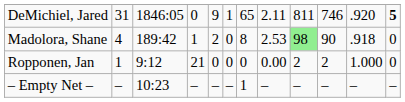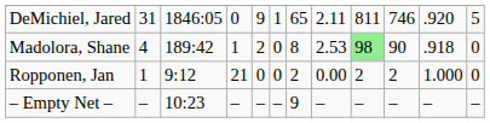 <table class="wikitable sortable">
 <tr align="center"  bgcolor="#dddddd">
 </tr>
 <tr align=center>
 </tr>
 <tr>
 <td align=left>DeMichiel, Jared</td>
 <td>31</td>
 <td>1846:05</td>
 <td>0</td>
 <td>9</td>
 <td>1</td>
 <td>65</td>
 <td>2.11</td>
 <td>811</td>
 <td>746</td>
 <td>.920</td>
-<td><strong>5</strong></td>
+<td>5</td>
 </tr>
 <tr>
 <td align=left>Madolora, Shane</td>
 <td>4</td>
 <td>189:42</td>
 <td>1</td>
 <td>2</td>
 <td>0</td>
 <td>8</td>
 <td>2.53</td>
 <td style="background: lightgreen;">98</td>
 <td>90</td>
 <td>.918</td>
 <td>0</td>
 </tr>
 <tr>
 <td align=left>Ropponen, Jan</td>
 <td>1</td>
 <td>9:12</td>
 <td>21</td>
 <td>0</td>
 <td>0</td>
-<td>0</td>
+<td>2</td>
 <td>0.00</td>
 <td>2</td>
 <td>2</td>
 <td>1.000</td>
 <td>0</td>
 </tr>
 <tr>
 <td align=left>– Empty Net –</td>
 <td>–</td>
 <td>10:23</td>
 <td>–</td>
 <td>–</td>
 <td>–</td>
-<td>1</td>
+<td>9</td>
 <td>–</td>
 <td>–</td>
 <td>–</td>
 <td>–</td>
 <td>–</td>
 </tr>
 </table>
